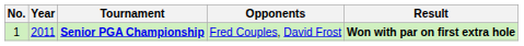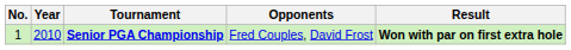 <table class="wikitable" style="font-size:95%;">
 <tr>
 <th>No.</th>
 <th>Year</th>
 <th>Tournament</th>
 <th>Opponents</th>
 <th>Result</th>
 </tr>
 <tr style="background:#D0F0C0;">
 <td align=center>1</td>
-<td><a href='#'>2011</a></td>
+<td><a href='#'>2010</a></td>
 <td><strong><a href='#'>Senior PGA Championship</a></strong></td>
 <td> <a href='#'>Fred Couples</a>,  <a href='#'>David Frost</a></td>
 <td><strong>Won with par on first extra hole</strong></td>
 </tr>
 </table>
